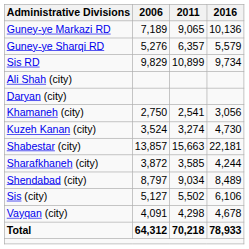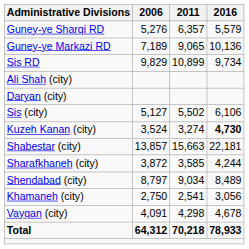 <table class="wikitable">
 <tr>
 <th>Administrative Divisions</th>
 <th>2006</th>
 <th>2011</th>
 <th>2016</th>
 </tr>
 <tr>
+<td><a href='#'>Guney-ye Sharqi RD</a></td>
+<td style="text-align: right;">5,276</td>
+<td style="text-align: right;">6,357</td>
+<td style="text-align: right;">5,579</td>
+</tr>
+<tr>
 <td><a href='#'>Guney-ye Markazi RD</a></td>
 <td style="text-align: right;">7,189</td>
 <td style="text-align: right;">9,065</td>
 <td style="text-align: right;">10,136</td>
-</tr>
-<tr>
-<td><a href='#'>Guney-ye Sharqi RD</a></td>
-<td style="text-align: right;">5,276</td>
-<td style="text-align: right;">6,357</td>
-<td style="text-align: right;">5,579</td>
 </tr>
 <tr>
 <td><a href='#'>Sis RD</a></td>
 <td style="text-align: right;">9,829</td>
 <td style="text-align: right;">10,899</td>
 <td style="text-align: right;">9,734</td>
 </tr>
 <tr>
 <td><a href='#'>Ali Shah</a> (city)</td>
 <td style="text-align: right;"></td>
 <td style="text-align: right;"></td>
 <td style="text-align: right;"></td>
 </tr>
 <tr>
 <td><a href='#'>Daryan</a> (city)</td>
 <td style="text-align: right;"></td>
 <td style="text-align: right;"></td>
 <td style="text-align: right;"></td>
 </tr>
 <tr>
-<td><a href='#'>Khamaneh</a> (city)</td>
-<td style="text-align: right;">2,750</td>
-<td style="text-align: right;">2,541</td>
-<td style="text-align: right;">3,056</td>
+<td><a href='#'>Sis</a> (city)</td>
+<td style="text-align: right;">5,127</td>
+<td style="text-align: right;">5,502</td>
+<td style="text-align: right;">6,106</td>
 </tr>
 <tr>
 <td><a href='#'>Kuzeh Kanan</a> (city)</td>
 <td style="text-align: right;">3,524</td>
 <td style="text-align: right;">3,274</td>
-<td style="text-align: right;">4,730</td>
+<td style="text-align: right;"><strong>4,730</strong></td>
 </tr>
 <tr>
 <td><a href='#'>Shabestar</a> (city)</td>
 <td style="text-align: right;">13,857</td>
 <td style="text-align: right;">15,663</td>
 <td style="text-align: right;">22,181</td>
 </tr>
 <tr>
 <td><a href='#'>Sharafkhaneh</a> (city)</td>
 <td style="text-align: right;">3,872</td>
 <td style="text-align: right;">3,585</td>
 <td style="text-align: right;">4,244</td>
 </tr>
 <tr>
 <td><a href='#'>Shendabad</a> (city)</td>
 <td style="text-align: right;">8,797</td>
 <td style="text-align: right;">9,034</td>
 <td style="text-align: right;">8,489</td>
 </tr>
 <tr>
-<td><a href='#'>Sis</a> (city)</td>
-<td style="text-align: right;">5,127</td>
-<td style="text-align: right;">5,502</td>
-<td style="text-align: right;">6,106</td>
+<td><a href='#'>Khamaneh</a> (city)</td>
+<td style="text-align: right;">2,750</td>
+<td style="text-align: right;">2,541</td>
+<td style="text-align: right;">3,056</td>
 </tr>
 <tr>
 <td><a href='#'>Vayqan</a> (city)</td>
 <td style="text-align: right;">4,091</td>
 <td style="text-align: right;">4,298</td>
 <td style="text-align: right;">4,678</td>
 </tr>
 <tr>
 <td><strong>Total</strong></td>
 <td style="text-align: right;"><strong>64,312</strong></td>
 <td style="text-align: right;"><strong>70,218</strong></td>
 <td style="text-align: right;"><strong>78,933</strong></td>
 </tr>
 <tr>
 <td colspan=4></td>
 </tr>
 </table>
